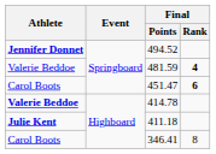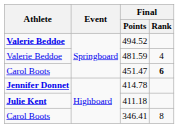 <table class=wikitable style=font-size:90%>
 <tr>
 <th rowspan=2>Athlete</th>
 <th rowspan=2>Event</th>
 <th colspan=2>Final</th>
 </tr>
 <tr style=font-size:95%>
 <th>Points</th>
 <th>Rank</th>
 </tr>
 <tr align=center>
-<td align=left><strong><a href='#'>Jennifer Donnet</a></strong></td>
+<td align=left><strong><a href='#'>Valerie Beddoe</a></strong></td>
 <td align=left rowspan=3><a href='#'>Springboard</a></td>
 <td>494.52</td>
 <td></td>
 </tr>
 <tr align=center>
 <td align=left><a href='#'>Valerie Beddoe</a></td>
 <td>481.59</td>
-<td><strong>4</strong></td>
+<td>4</td>
 </tr>
 <tr align=center>
 <td align=left><a href='#'>Carol Boots</a></td>
 <td>451.47</td>
 <td><strong>6</strong></td>
 </tr>
 <tr align=center>
-<td align=left><strong><a href='#'>Valerie Beddoe</a></strong></td>
+<td align=left><strong><a href='#'>Jennifer Donnet</a></strong></td>
 <td align=left rowspan=3><a href='#'>Highboard</a></td>
 <td>414.78</td>
 <td></td>
 </tr>
 <tr align=center>
 <td align=left><strong><a href='#'>Julie Kent</a></strong></td>
 <td>411.18</td>
 <td></td>
 </tr>
 <tr align=center>
 <td align=left><a href='#'>Carol Boots</a></td>
 <td>346.41</td>
 <td>8</td>
 </tr>
 </table>
